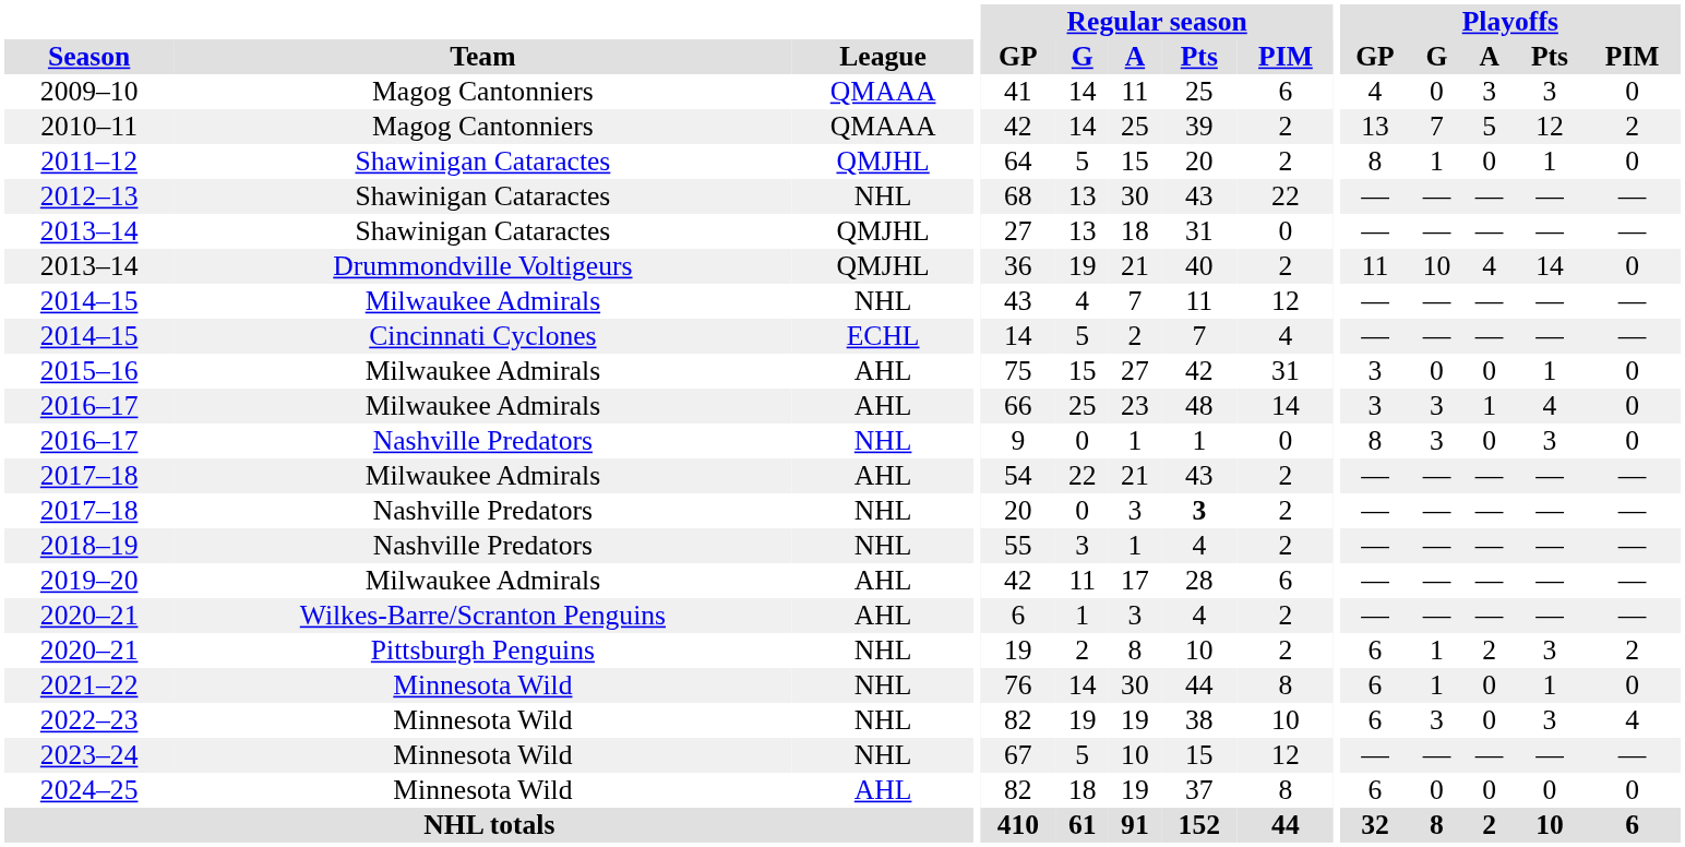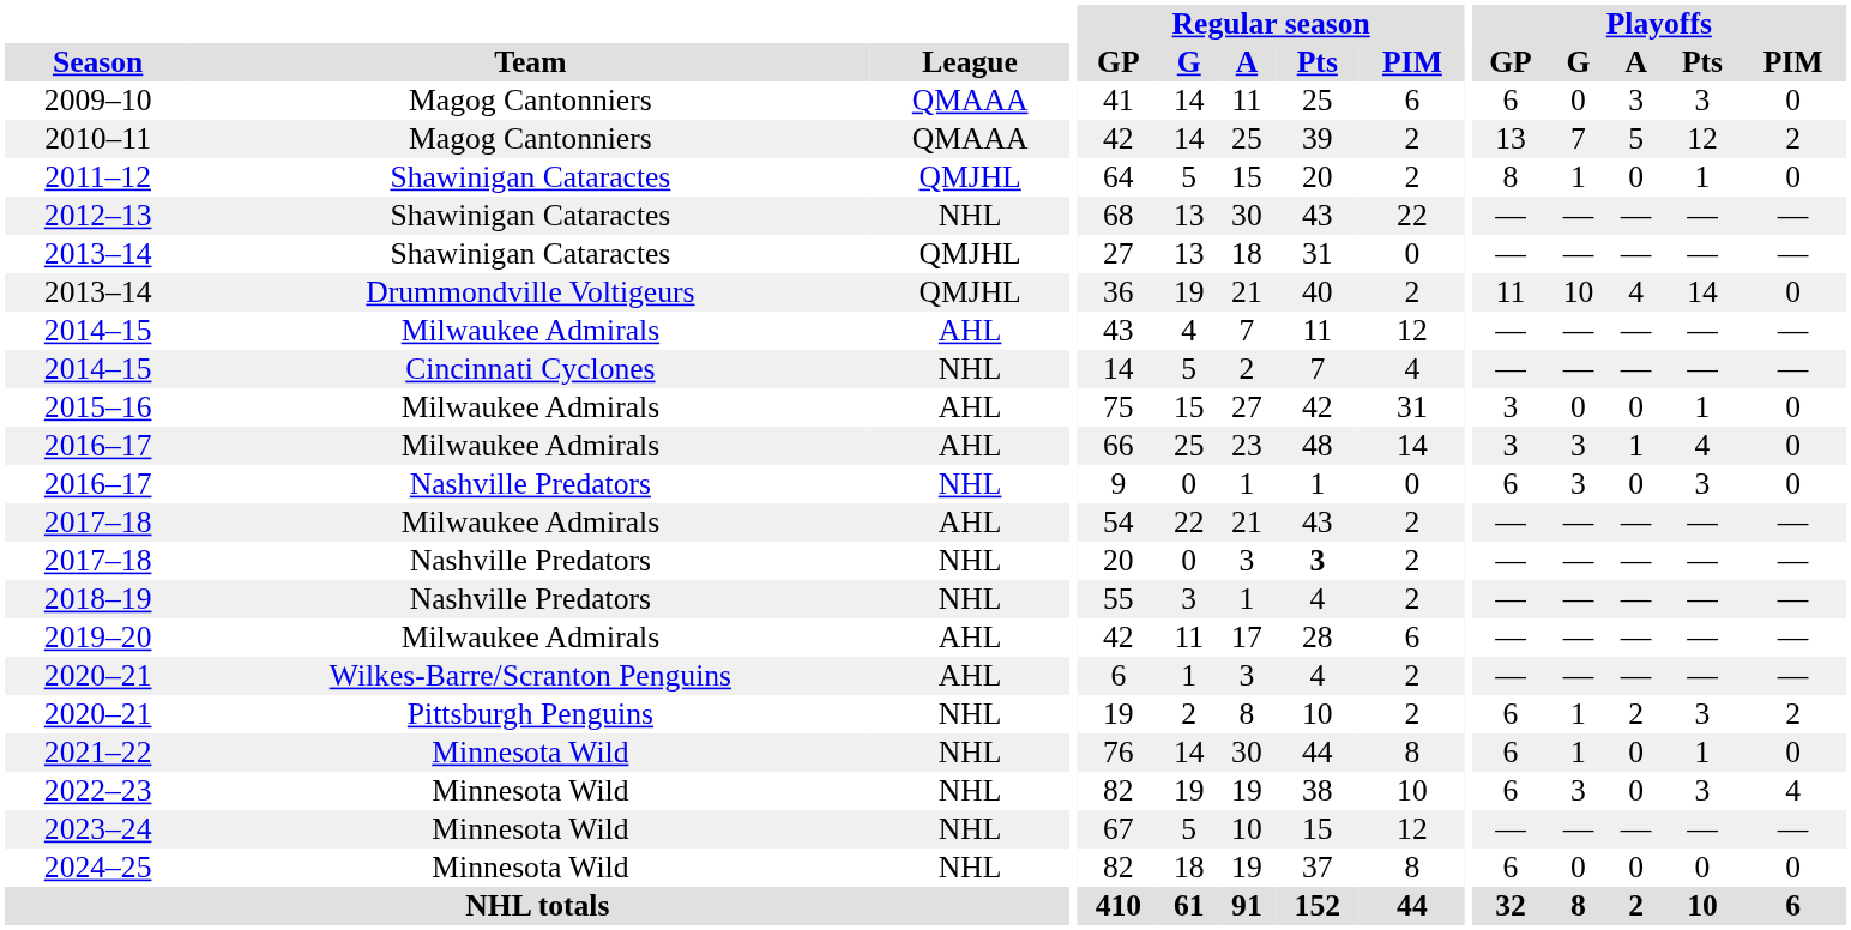 <table border="0" cellpadding="1" cellspacing="0" style="text-align:center; width:60em">
 <tr bgcolor="#e0e0e0">
 <th colspan="3" bgcolor="#ffffff"></th>
 <th rowspan="99" bgcolor="#ffffff"></th>
 <th colspan="5"><a href='#'>Regular season</a></th>
 <th rowspan="99" bgcolor="#ffffff"></th>
 <th colspan="5"><a href='#'>Playoffs</a></th>
 </tr>
 <tr bgcolor="#e0e0e0">
 <th><a href='#'>Season</a></th>
 <th>Team</th>
 <th>League</th>
 <th>GP</th>
 <th><a href='#'>G</a></th>
 <th><a href='#'>A</a></th>
 <th><a href='#'>Pts</a></th>
 <th><a href='#'>PIM</a></th>
 <th>GP</th>
 <th>G</th>
 <th>A</th>
 <th>Pts</th>
 <th>PIM</th>
 </tr>
 <tr>
 <td>2009–10</td>
 <td>Magog Cantonniers</td>
 <td><a href='#'>QMAAA</a></td>
 <td>41</td>
 <td>14</td>
 <td>11</td>
 <td>25</td>
 <td>6</td>
-<td>4</td>
+<td>6</td>
 <td>0</td>
 <td>3</td>
 <td>3</td>
 <td>0</td>
 </tr>
 <tr bgcolor="#f0f0f0">
 <td>2010–11</td>
 <td>Magog Cantonniers</td>
 <td>QMAAA</td>
 <td>42</td>
 <td>14</td>
 <td>25</td>
 <td>39</td>
 <td>2</td>
 <td>13</td>
 <td>7</td>
 <td>5</td>
 <td>12</td>
 <td>2</td>
 </tr>
 <tr>
 <td><a href='#'>2011–12</a></td>
 <td><a href='#'>Shawinigan Cataractes</a></td>
 <td><a href='#'>QMJHL</a></td>
 <td>64</td>
 <td>5</td>
 <td>15</td>
 <td>20</td>
 <td>2</td>
 <td>8</td>
 <td>1</td>
 <td>0</td>
 <td>1</td>
 <td>0</td>
 </tr>
 <tr bgcolor="#f0f0f0">
 <td><a href='#'>2012–13</a></td>
 <td>Shawinigan Cataractes</td>
 <td>NHL</td>
 <td>68</td>
 <td>13</td>
 <td>30</td>
 <td>43</td>
 <td>22</td>
 <td>—</td>
 <td>—</td>
 <td>—</td>
 <td>—</td>
 <td>—</td>
 </tr>
 <tr>
 <td><a href='#'>2013–14</a></td>
 <td>Shawinigan Cataractes</td>
 <td>QMJHL</td>
 <td>27</td>
 <td>13</td>
 <td>18</td>
 <td>31</td>
 <td>0</td>
 <td>—</td>
 <td>—</td>
 <td>—</td>
 <td>—</td>
 <td>—</td>
 </tr>
 <tr bgcolor="#f0f0f0">
 <td>2013–14</td>
 <td><a href='#'>Drummondville Voltigeurs</a></td>
 <td>QMJHL</td>
 <td>36</td>
 <td>19</td>
 <td>21</td>
 <td>40</td>
 <td>2</td>
 <td>11</td>
 <td>10</td>
 <td>4</td>
 <td>14</td>
 <td>0</td>
 </tr>
 <tr>
 <td><a href='#'>2014–15</a></td>
 <td><a href='#'>Milwaukee Admirals</a></td>
-<td>NHL</td>
+<td><a href='#'>AHL</a></td>
 <td>43</td>
 <td>4</td>
 <td>7</td>
 <td>11</td>
 <td>12</td>
 <td>—</td>
 <td>—</td>
 <td>—</td>
 <td>—</td>
 <td>—</td>
 </tr>
 <tr bgcolor="#f0f0f0">
 <td><a href='#'>2014–15</a></td>
 <td><a href='#'>Cincinnati Cyclones</a></td>
-<td><a href='#'>ECHL</a></td>
+<td>NHL</td>
 <td>14</td>
 <td>5</td>
 <td>2</td>
 <td>7</td>
 <td>4</td>
 <td>—</td>
 <td>—</td>
 <td>—</td>
 <td>—</td>
 <td>—</td>
 </tr>
 <tr>
 <td><a href='#'>2015–16</a></td>
 <td>Milwaukee Admirals</td>
 <td>AHL</td>
 <td>75</td>
 <td>15</td>
 <td>27</td>
 <td>42</td>
 <td>31</td>
 <td>3</td>
 <td>0</td>
 <td>0</td>
 <td>1</td>
 <td>0</td>
 </tr>
 <tr bgcolor="#f0f0f0">
 <td><a href='#'>2016–17</a></td>
 <td>Milwaukee Admirals</td>
 <td>AHL</td>
 <td>66</td>
 <td>25</td>
 <td>23</td>
 <td>48</td>
 <td>14</td>
 <td>3</td>
 <td>3</td>
 <td>1</td>
 <td>4</td>
 <td>0</td>
 </tr>
 <tr>
 <td><a href='#'>2016–17</a></td>
 <td><a href='#'>Nashville Predators</a></td>
 <td><a href='#'>NHL</a></td>
 <td>9</td>
 <td>0</td>
 <td>1</td>
 <td>1</td>
 <td>0</td>
-<td>8</td>
+<td>6</td>
 <td>3</td>
 <td>0</td>
 <td>3</td>
 <td>0</td>
 </tr>
 <tr bgcolor="#f0f0f0">
 <td><a href='#'>2017–18</a></td>
 <td>Milwaukee Admirals</td>
 <td>AHL</td>
 <td>54</td>
 <td>22</td>
 <td>21</td>
 <td>43</td>
 <td>2</td>
 <td>—</td>
 <td>—</td>
 <td>—</td>
 <td>—</td>
 <td>—</td>
 </tr>
 <tr>
 <td><a href='#'>2017–18</a></td>
 <td>Nashville Predators</td>
 <td>NHL</td>
 <td>20</td>
 <td>0</td>
 <td>3</td>
 <td><strong>3</strong></td>
 <td>2</td>
 <td>—</td>
 <td>—</td>
 <td>—</td>
 <td>—</td>
 <td>—</td>
 </tr>
 <tr bgcolor="#f0f0f0">
 <td><a href='#'>2018–19</a></td>
 <td>Nashville Predators</td>
 <td>NHL</td>
 <td>55</td>
 <td>3</td>
 <td>1</td>
 <td>4</td>
 <td>2</td>
 <td>—</td>
 <td>—</td>
 <td>—</td>
 <td>—</td>
 <td>—</td>
 </tr>
 <tr>
 <td><a href='#'>2019–20</a></td>
 <td>Milwaukee Admirals</td>
 <td>AHL</td>
 <td>42</td>
 <td>11</td>
 <td>17</td>
 <td>28</td>
 <td>6</td>
 <td>—</td>
 <td>—</td>
 <td>—</td>
 <td>—</td>
 <td>—</td>
 </tr>
 <tr bgcolor="#f0f0f0">
 <td><a href='#'>2020–21</a></td>
 <td><a href='#'>Wilkes-Barre/Scranton Penguins</a></td>
 <td>AHL</td>
 <td>6</td>
 <td>1</td>
 <td>3</td>
 <td>4</td>
 <td>2</td>
 <td>—</td>
 <td>—</td>
 <td>—</td>
 <td>—</td>
 <td>—</td>
 </tr>
 <tr>
 <td><a href='#'>2020–21</a></td>
 <td><a href='#'>Pittsburgh Penguins</a></td>
 <td>NHL</td>
 <td>19</td>
 <td>2</td>
 <td>8</td>
 <td>10</td>
 <td>2</td>
 <td>6</td>
 <td>1</td>
 <td>2</td>
 <td>3</td>
 <td>2</td>
 </tr>
 <tr bgcolor="#f0f0f0">
 <td><a href='#'>2021–22</a></td>
 <td><a href='#'>Minnesota Wild</a></td>
 <td>NHL</td>
 <td>76</td>
 <td>14</td>
 <td>30</td>
 <td>44</td>
 <td>8</td>
 <td>6</td>
 <td>1</td>
 <td>0</td>
 <td>1</td>
 <td>0</td>
 </tr>
 <tr>
 <td><a href='#'>2022–23</a></td>
 <td>Minnesota Wild</td>
 <td>NHL</td>
 <td>82</td>
 <td>19</td>
 <td>19</td>
 <td>38</td>
 <td>10</td>
 <td>6</td>
 <td>3</td>
 <td>0</td>
 <td>3</td>
 <td>4</td>
 </tr>
 <tr bgcolor="#f0f0f0">
 <td><a href='#'>2023–24</a></td>
 <td>Minnesota Wild</td>
 <td>NHL</td>
 <td>67</td>
 <td>5</td>
 <td>10</td>
 <td>15</td>
 <td>12</td>
 <td>—</td>
 <td>—</td>
 <td>—</td>
 <td>—</td>
 <td>—</td>
 </tr>
 <tr>
 <td><a href='#'>2024–25</a></td>
 <td>Minnesota Wild</td>
-<td><a href='#'>AHL</a></td>
+<td>NHL</td>
 <td>82</td>
 <td>18</td>
 <td>19</td>
 <td>37</td>
 <td>8</td>
 <td>6</td>
 <td>0</td>
 <td>0</td>
 <td>0</td>
 <td>0</td>
 </tr>
 <tr bgcolor="#e0e0e0">
 <th colspan="3">NHL totals</th>
 <th>410</th>
 <th>61</th>
 <th>91</th>
 <th>152</th>
 <th>44</th>
 <th>32</th>
 <th>8</th>
 <th>2</th>
 <th>10</th>
 <th>6</th>
 </tr>
 </table>
